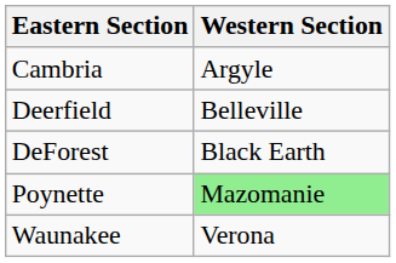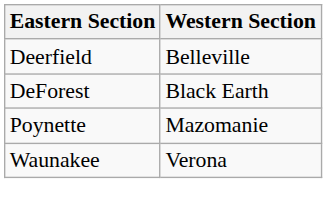 <table class="wikitable">
 <tr>
 <th>Eastern Section</th>
 <th>Western Section</th>
-</tr>
-<tr>
-<td>Cambria</td>
-<td>Argyle</td>
 </tr>
 <tr>
 <td>Deerfield</td>
 <td>Belleville</td>
 </tr>
 <tr>
 <td>DeForest</td>
 <td>Black Earth</td>
 </tr>
 <tr>
 <td>Poynette</td>
-<td style="background: lightgreen;">Mazomanie</td>
+<td>Mazomanie</td>
 </tr>
 <tr>
 <td>Waunakee</td>
 <td>Verona</td>
 </tr>
 </table>
